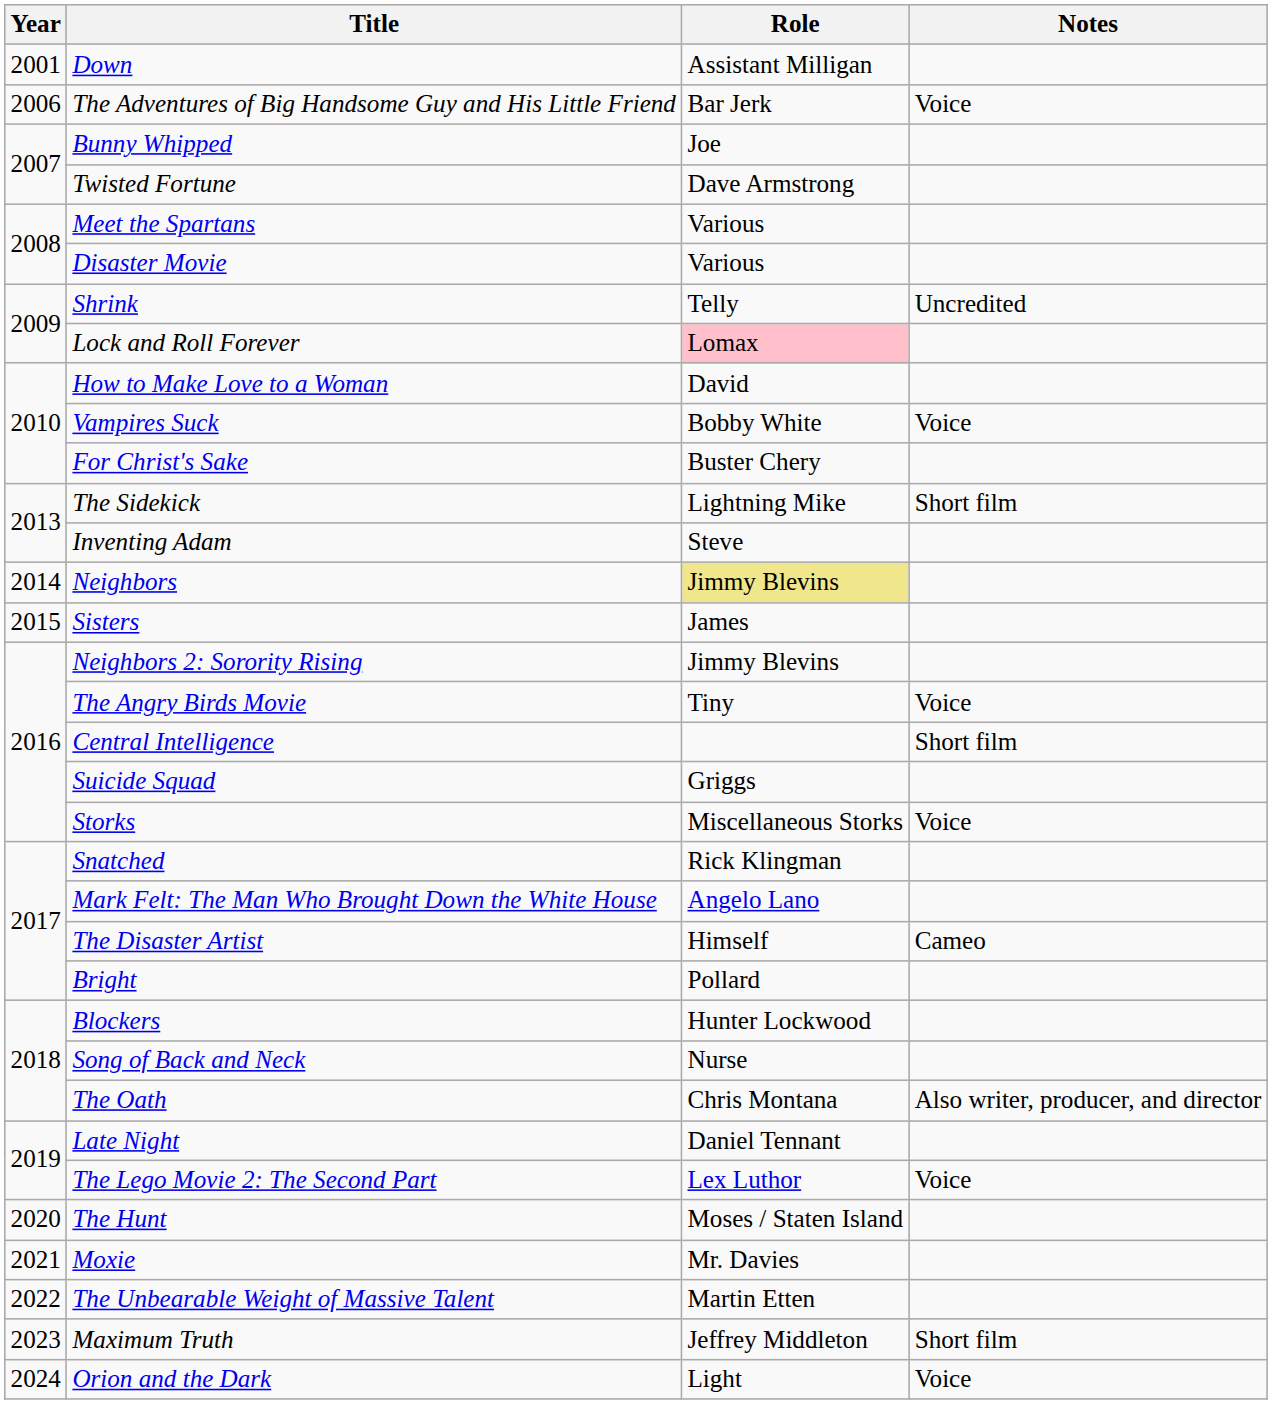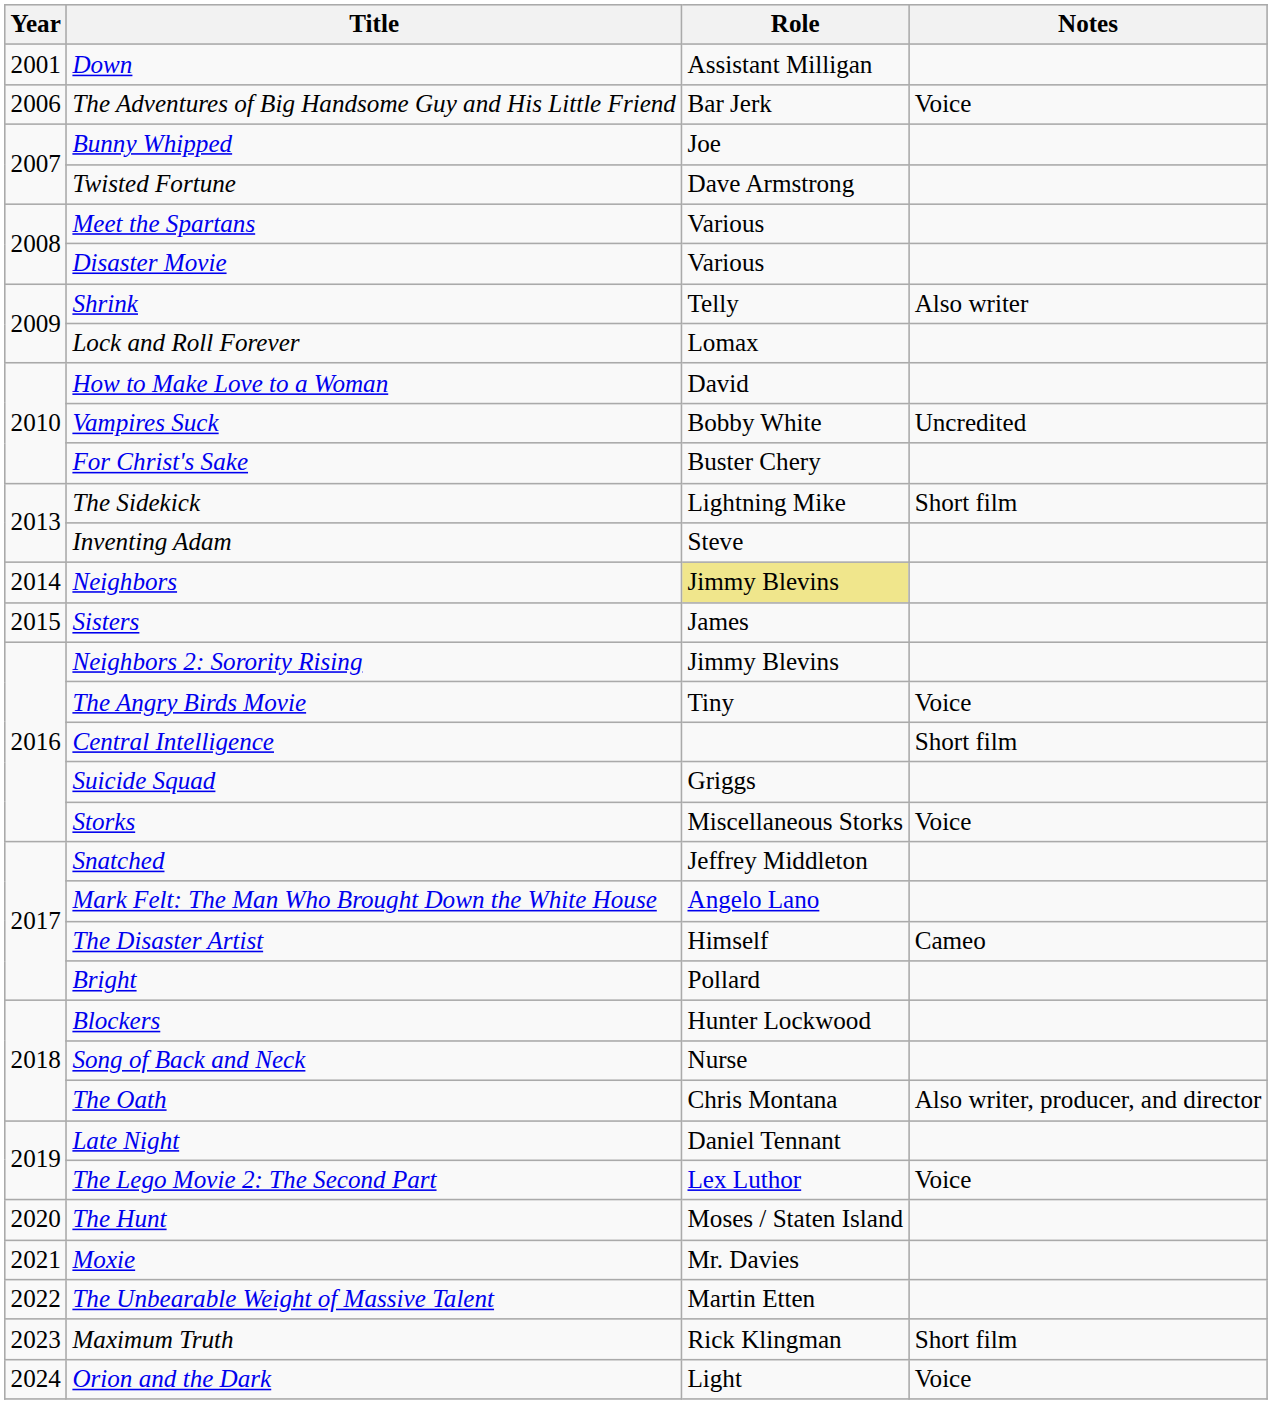 <table class="wikitable sortable">
 <tr>
 <th>Year</th>
 <th>Title</th>
 <th>Role</th>
 <th class="unsortable">Notes</th>
 </tr>
 <tr>
 <td>2001</td>
 <td><em><a href='#'>Down</a></em></td>
 <td>Assistant Milligan</td>
 <td></td>
 </tr>
 <tr>
 <td>2006</td>
 <td><em>The Adventures of Big Handsome Guy and His Little Friend</em></td>
 <td>Bar Jerk</td>
 <td>Voice</td>
 </tr>
 <tr>
 <td rowspan="2">2007</td>
 <td><em><a href='#'>Bunny Whipped</a></em></td>
 <td>Joe</td>
 <td></td>
 </tr>
 <tr>
 <td><em>Twisted Fortune</em></td>
 <td>Dave Armstrong</td>
 <td></td>
 </tr>
 <tr>
 <td rowspan="2">2008</td>
 <td><em><a href='#'>Meet the Spartans</a></em></td>
 <td>Various</td>
 <td></td>
 </tr>
 <tr>
 <td><em><a href='#'>Disaster Movie</a></em></td>
 <td>Various</td>
 <td></td>
 </tr>
 <tr>
 <td rowspan="2">2009</td>
 <td><em><a href='#'>Shrink</a></em></td>
 <td>Telly</td>
-<td>Uncredited</td>
+<td>Also writer</td>
 </tr>
 <tr>
 <td><em>Lock and Roll Forever</em></td>
-<td style="background: pink;">Lomax</td>
+<td>Lomax</td>
 <td></td>
 </tr>
 <tr>
 <td rowspan="3">2010</td>
 <td><em><a href='#'>How to Make Love to a Woman</a></em></td>
 <td>David</td>
 <td></td>
 </tr>
 <tr>
 <td><em><a href='#'>Vampires Suck</a></em></td>
 <td>Bobby White</td>
-<td>Voice</td>
+<td>Uncredited</td>
 </tr>
 <tr>
 <td><em><a href='#'>For Christ's Sake</a></em></td>
 <td>Buster Chery</td>
 <td></td>
 </tr>
 <tr>
 <td rowspan="2">2013</td>
 <td><em>The Sidekick</em></td>
 <td>Lightning Mike</td>
 <td>Short film</td>
 </tr>
 <tr>
 <td><em>Inventing Adam</em></td>
 <td>Steve</td>
 <td></td>
 </tr>
 <tr>
 <td>2014</td>
 <td><em><a href='#'>Neighbors</a></em></td>
 <td style="background: khaki;">Jimmy Blevins</td>
 <td></td>
 </tr>
 <tr>
 <td>2015</td>
 <td><em><a href='#'>Sisters</a></em></td>
 <td>James</td>
 <td></td>
 </tr>
 <tr>
 <td rowspan="5">2016</td>
 <td><em><a href='#'>Neighbors 2: Sorority Rising</a></em></td>
 <td>Jimmy Blevins</td>
 <td></td>
 </tr>
 <tr>
 <td><em><a href='#'>The Angry Birds Movie</a></em></td>
 <td>Tiny</td>
 <td>Voice</td>
 </tr>
 <tr>
 <td><em><a href='#'>Central Intelligence</a></em></td>
 <td></td>
 <td>Short film</td>
 </tr>
 <tr>
 <td><em><a href='#'>Suicide Squad</a></em></td>
 <td>Griggs</td>
 <td></td>
 </tr>
 <tr>
 <td><em><a href='#'>Storks</a></em></td>
 <td>Miscellaneous Storks</td>
 <td>Voice</td>
 </tr>
 <tr>
 <td rowspan="4">2017</td>
 <td><em><a href='#'>Snatched</a></em></td>
-<td>Rick Klingman</td>
+<td>Jeffrey Middleton</td>
 <td></td>
 </tr>
 <tr>
 <td><em><a href='#'>Mark Felt: The Man Who Brought Down the White House</a></em></td>
 <td><a href='#'>Angelo Lano</a></td>
 <td></td>
 </tr>
 <tr>
 <td><em><a href='#'>The Disaster Artist</a></em></td>
 <td>Himself</td>
 <td>Cameo</td>
 </tr>
 <tr>
 <td><em><a href='#'>Bright</a></em></td>
 <td>Pollard</td>
 <td></td>
 </tr>
 <tr>
 <td rowspan="3">2018</td>
 <td><em><a href='#'>Blockers</a></em></td>
 <td>Hunter Lockwood</td>
 <td></td>
 </tr>
 <tr>
 <td><em><a href='#'>Song of Back and Neck</a></em></td>
 <td>Nurse</td>
 <td></td>
 </tr>
 <tr>
 <td><em><a href='#'>The Oath</a></em></td>
 <td>Chris Montana</td>
 <td>Also writer, producer, and director</td>
 </tr>
 <tr>
 <td rowspan="2">2019</td>
 <td><em><a href='#'>Late Night</a></em></td>
 <td>Daniel Tennant</td>
 <td></td>
 </tr>
 <tr>
 <td><em><a href='#'>The Lego Movie 2: The Second Part</a></em></td>
 <td><a href='#'>Lex Luthor</a></td>
 <td>Voice</td>
 </tr>
 <tr>
 <td>2020</td>
 <td><em><a href='#'>The Hunt</a></em></td>
 <td>Moses / Staten Island</td>
 <td></td>
 </tr>
 <tr>
 <td>2021</td>
 <td><em><a href='#'>Moxie</a></em></td>
 <td>Mr. Davies</td>
 <td></td>
 </tr>
 <tr>
 <td>2022</td>
 <td><em><a href='#'>The Unbearable Weight of Massive Talent</a></em></td>
 <td>Martin Etten</td>
 <td></td>
 </tr>
 <tr>
 <td>2023</td>
 <td><em>Maximum Truth</em></td>
-<td>Jeffrey Middleton</td>
+<td>Rick Klingman</td>
 <td>Short film</td>
 </tr>
 <tr>
 <td>2024</td>
 <td><em><a href='#'>Orion and the Dark</a></em></td>
 <td>Light</td>
 <td>Voice</td>
 </tr>
 </table>
